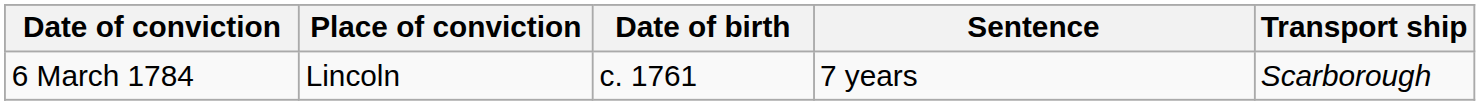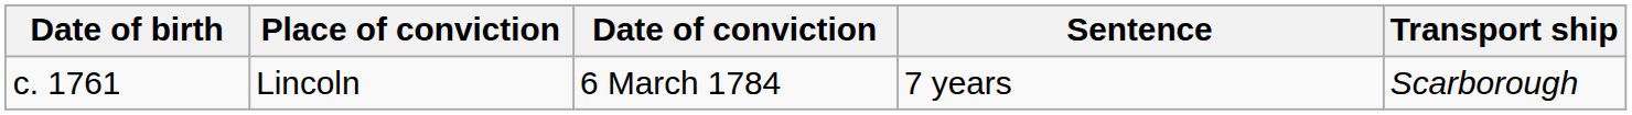 <table class="wikitable sortable plainrowheaders" style="width=1024px;">
 <tr>
+<th style="width: 15%;">Date of birth</th>
+<th style="width: 20%;">Place of conviction</th>
 <th style="width: 20%;">Date of conviction</th>
-<th style="width: 20%;">Place of conviction</th>
-<th style="width: 15%;">Date of birth</th>
 <th style="width: 30%;">Sentence</th>
 <th style="width: 15%;">Transport ship</th>
 </tr>
 <tr>
+<td>c. 1761</td>
+<td>Lincoln</td>
 <td>6 March 1784</td>
-<td>Lincoln</td>
-<td>c. 1761</td>
 <td>7 years</td>
 <td><em>Scarborough</em></td>
 </tr>
 </table>
